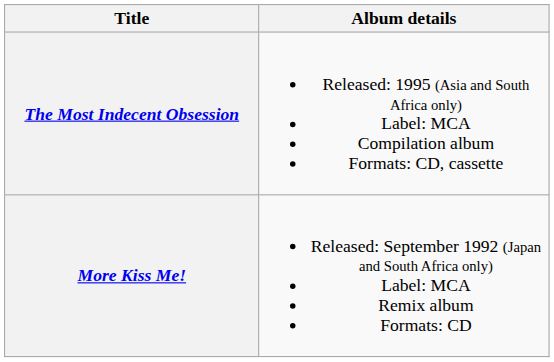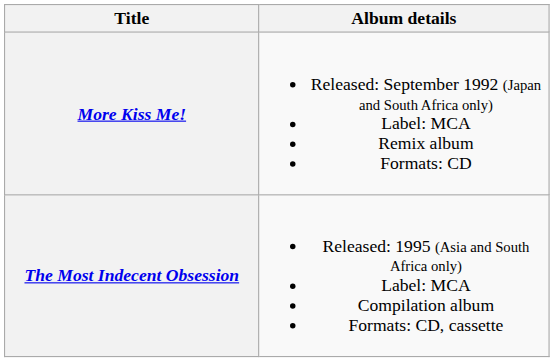 <table class="wikitable plainrowheaders" style="text-align:center;" border="1">
 <tr>
 <th scope="col" rowspan="1" style="width:14em;">Title</th>
 <th scope="col" rowspan="1" style="width:16em;">Album details</th>
 </tr>
 <tr>
+<th scope="row"><em><a href='#'>More Kiss Me!</a></em></th>
+<td><br><ul><li>Released: September 1992 <small> (Japan and South Africa only)</small></li><li>Label: MCA</li><li>Remix album</li><li>Formats: CD</li></ul></td>
+</tr>
+<tr>
 <th scope="row"><em><a href='#'>The Most Indecent Obsession</a></em></th>
 <td><br><ul><li>Released: 1995 <small> (Asia and South Africa only)</small></li><li>Label: MCA</li><li>Compilation album</li><li>Formats: CD, cassette</li></ul></td>
 </tr>
-<tr>
-<th scope="row"><em><a href='#'>More Kiss Me!</a></em></th>
-<td><br><ul><li>Released: September 1992 <small> (Japan and South Africa only)</small></li><li>Label: MCA</li><li>Remix album</li><li>Formats: CD</li></ul></td>
-</tr>
 </table>
